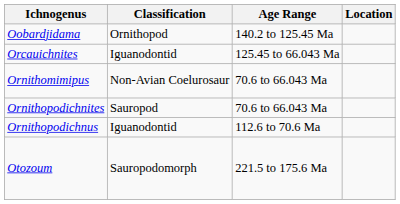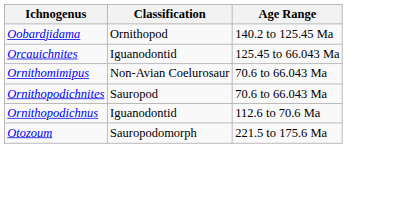 <table class="wikitable">
 <tr>
 <th>Ichnogenus</th>
 <th>Classification</th>
 <th>Age Range</th>
-<th>Location</th>
 </tr>
 <tr>
 <td><em><a href='#'>Oobardjidama</a></em></td>
 <td>Ornithopod</td>
 <td>140.2 to 125.45 Ma</td>
-<td></td>
 </tr>
 <tr>
 <td><em><a href='#'>Orcauichnites</a></em></td>
 <td>Iguanodontid</td>
 <td>125.45 to 66.043 Ma</td>
-<td></td>
 </tr>
 <tr>
 <td><em><a href='#'>Ornithomimipus</a></em></td>
 <td>Non-Avian Coelurosaur</td>
 <td>70.6 to 66.043 Ma</td>
-<td><br><br></td>
 </tr>
 <tr>
 <td><em><a href='#'>Ornithopodichnites</a></em></td>
 <td>Sauropod</td>
 <td>70.6 to 66.043 Ma</td>
-<td></td>
 </tr>
 <tr>
 <td><em><a href='#'>Ornithopodichnus</a></em></td>
 <td>Iguanodontid</td>
 <td>112.6 to 70.6 Ma</td>
-<td><br></td>
 </tr>
 <tr>
 <td><em><a href='#'>Otozoum</a></em></td>
 <td>Sauropodomorph</td>
 <td>221.5 to 175.6 Ma</td>
-<td><br><br><br><br></td>
 </tr>
 </table>
